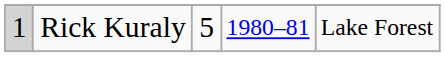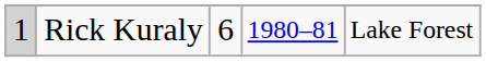 <table class="wikitable">
 <tr>
 </tr>
 <tr>
 <td style="background: lightgrey;">1</td>
 <td>Rick Kuraly</td>
-<td>5</td>
+<td>6</td>
 <td style="font-size:80%;"><a href='#'>1980–81</a></td>
 <td style="font-size:80%;">Lake Forest</td>
 </tr>
 </table>
